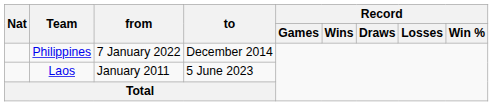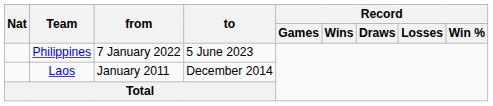 <table class="wikitable" style="text-align: center">
 <tr>
 <th rowspan="2">Nat</th>
 <th rowspan="2">Team</th>
 <th rowspan="2">from</th>
 <th rowspan="2">to</th>
 <th colspan="5">Record</th>
 </tr>
 <tr>
 <th>Games</th>
 <th>Wins</th>
 <th>Draws</th>
 <th>Losses</th>
 <th>Win %</th>
 </tr>
 <tr>
 <td></td>
 <td><a href='#'>Philippines</a></td>
 <td align="left">7 January 2022</td>
-<td align="left">December 2014<br></td>
+<td align="left">5 June 2023<br></td>
 </tr>
 <tr>
 <td></td>
 <td><a href='#'>Laos</a></td>
 <td align="left">January 2011</td>
-<td align="left">5 June 2023<br></td>
+<td align="left">December 2014<br></td>
 </tr>
 <tr>
 <th colspan="4">Total<br></th>
 </tr>
 </table>
